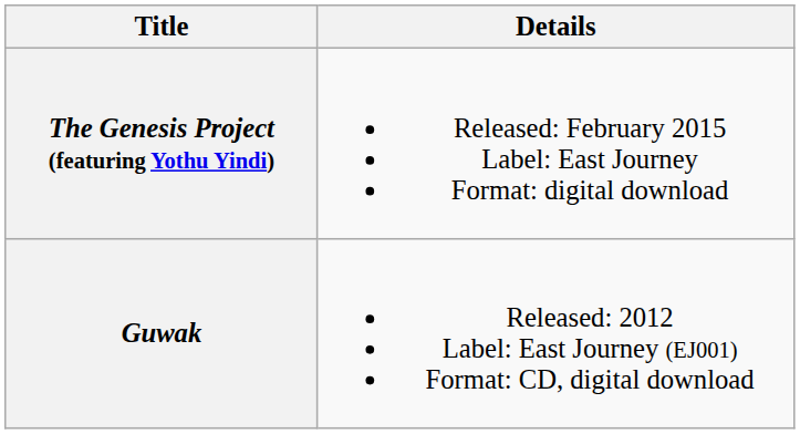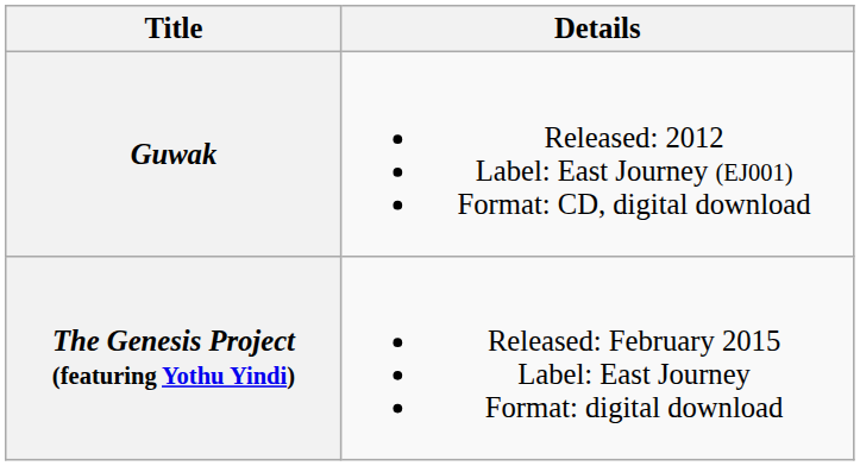 <table class="wikitable plainrowheaders" style="text-align:center;" border="1">
 <tr>
 <th scope="col" rowspan="1" style="width:11em;">Title</th>
 <th scope="col" rowspan="1" style="width:17em;">Details</th>
 </tr>
 <tr>
+<th scope="row"><em>Guwak</em></th>
+<td><br><ul><li>Released: 2012</li><li>Label: East Journey <small>(EJ001)</small></li><li>Format: CD, digital download</li></ul></td>
+</tr>
+<tr>
 <th scope="row"><em>The Genesis Project</em><br> <small>(featuring <a href='#'>Yothu Yindi</a>)</small></th>
 <td><br><ul><li>Released: February 2015</li><li>Label: East Journey</li><li>Format: digital download</li></ul></td>
 </tr>
-<tr>
-<th scope="row"><em>Guwak</em></th>
-<td><br><ul><li>Released: 2012</li><li>Label: East Journey <small>(EJ001)</small></li><li>Format: CD, digital download</li></ul></td>
-</tr>
 </table>
